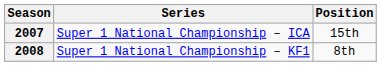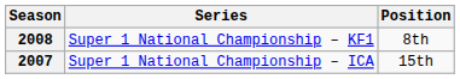 <table class="wikitable" style="font-size: 85%; text-align:center">
 <tr>
 <th>Season</th>
 <th>Series</th>
 <th>Position</th>
 </tr>
 <tr>
+<th>2008</th>
+<td align="left"><a href='#'>Super 1 National Championship</a> – <a href='#'>KF1</a></td>
+<td>8th</td>
+</tr>
+<tr>
 <th>2007</th>
 <td align="left"><a href='#'>Super 1 National Championship</a> – <a href='#'>ICA</a></td>
 <td>15th</td>
 </tr>
-<tr>
-<th>2008</th>
-<td align="left"><a href='#'>Super 1 National Championship</a> – <a href='#'>KF1</a></td>
-<td>8th</td>
-</tr>
 </table>
